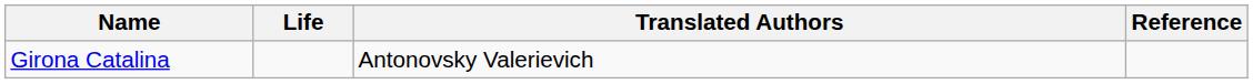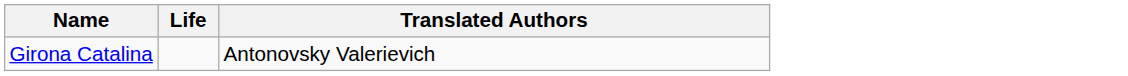 <table class="wikitable sortable">
 <tr>
 <th width="20%">Name</th>
 <th width="8%">Life</th>
 <th width="*">Translated Authors</th>
-<th width="8%   ">Reference</th>
 </tr>
 <tr>
 <td><a href='#'>Girona Catalina</a></td>
 <td></td>
 <td>Antonovsky Valerievich</td>
-<td></td>
 </tr>
 </table>
